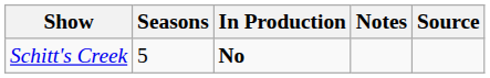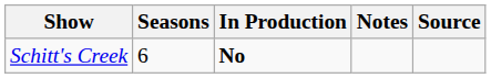 <table class="wikitable">
 <tr>
 <th>Show</th>
 <th>Seasons</th>
 <th>In Production</th>
 <th>Notes</th>
 <th>Source</th>
 </tr>
 <tr>
 <td><em><a href='#'>Schitt's Creek</a></em></td>
-<td>5</td>
+<td>6</td>
 <td><strong>No</strong></td>
 <td></td>
 <td></td>
 </tr>
 </table>
